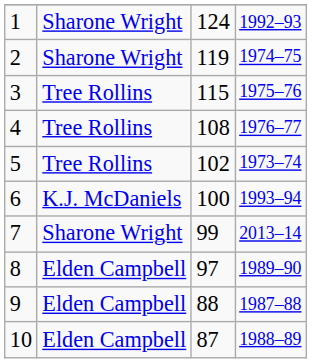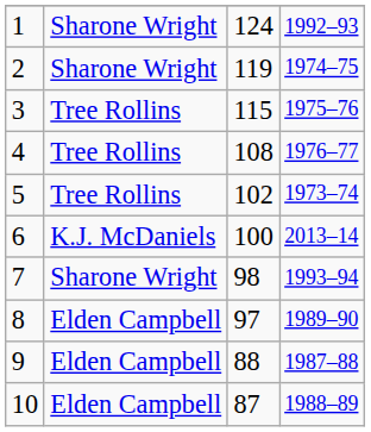 <table class="wikitable">
 <tr>
 </tr>
 <tr>
 <td>1</td>
 <td><a href='#'>Sharone Wright</a></td>
 <td>124</td>
 <td style="font-size:80%;"><a href='#'>1992–93</a></td>
 </tr>
 <tr>
 <td>2</td>
 <td><a href='#'>Sharone Wright</a></td>
 <td>119</td>
 <td style="font-size:80%;"><a href='#'>1974–75</a></td>
 </tr>
 <tr>
 <td>3</td>
 <td><a href='#'>Tree Rollins</a></td>
 <td>115</td>
 <td style="font-size:80%;"><a href='#'>1975–76</a></td>
 </tr>
 <tr>
 <td>4</td>
 <td><a href='#'>Tree Rollins</a></td>
 <td>108</td>
 <td style="font-size:80%;"><a href='#'>1976–77</a></td>
 </tr>
 <tr>
 <td>5</td>
 <td><a href='#'>Tree Rollins</a></td>
 <td>102</td>
 <td style="font-size:80%;"><a href='#'>1973–74</a></td>
 </tr>
 <tr>
 <td>6</td>
 <td><a href='#'>K.J. McDaniels</a></td>
 <td>100</td>
-<td style="font-size:80%;"><a href='#'>1993–94</a></td>
+<td style="font-size:80%;"><a href='#'>2013–14</a></td>
 </tr>
 <tr>
 <td>7</td>
 <td><a href='#'>Sharone Wright</a></td>
-<td>99</td>
-<td style="font-size:80%;"><a href='#'>2013–14</a></td>
+<td>98</td>
+<td style="font-size:80%;"><a href='#'>1993–94</a></td>
 </tr>
 <tr>
 <td>8</td>
 <td><a href='#'>Elden Campbell</a></td>
 <td>97</td>
 <td style="font-size:80%;"><a href='#'>1989–90</a></td>
 </tr>
 <tr>
 <td>9</td>
 <td><a href='#'>Elden Campbell</a></td>
 <td>88</td>
 <td style="font-size:80%;"><a href='#'>1987–88</a></td>
 </tr>
 <tr>
 <td>10</td>
 <td><a href='#'>Elden Campbell</a></td>
 <td>87</td>
 <td style="font-size:80%;"><a href='#'>1988–89</a></td>
 </tr>
 </table>
